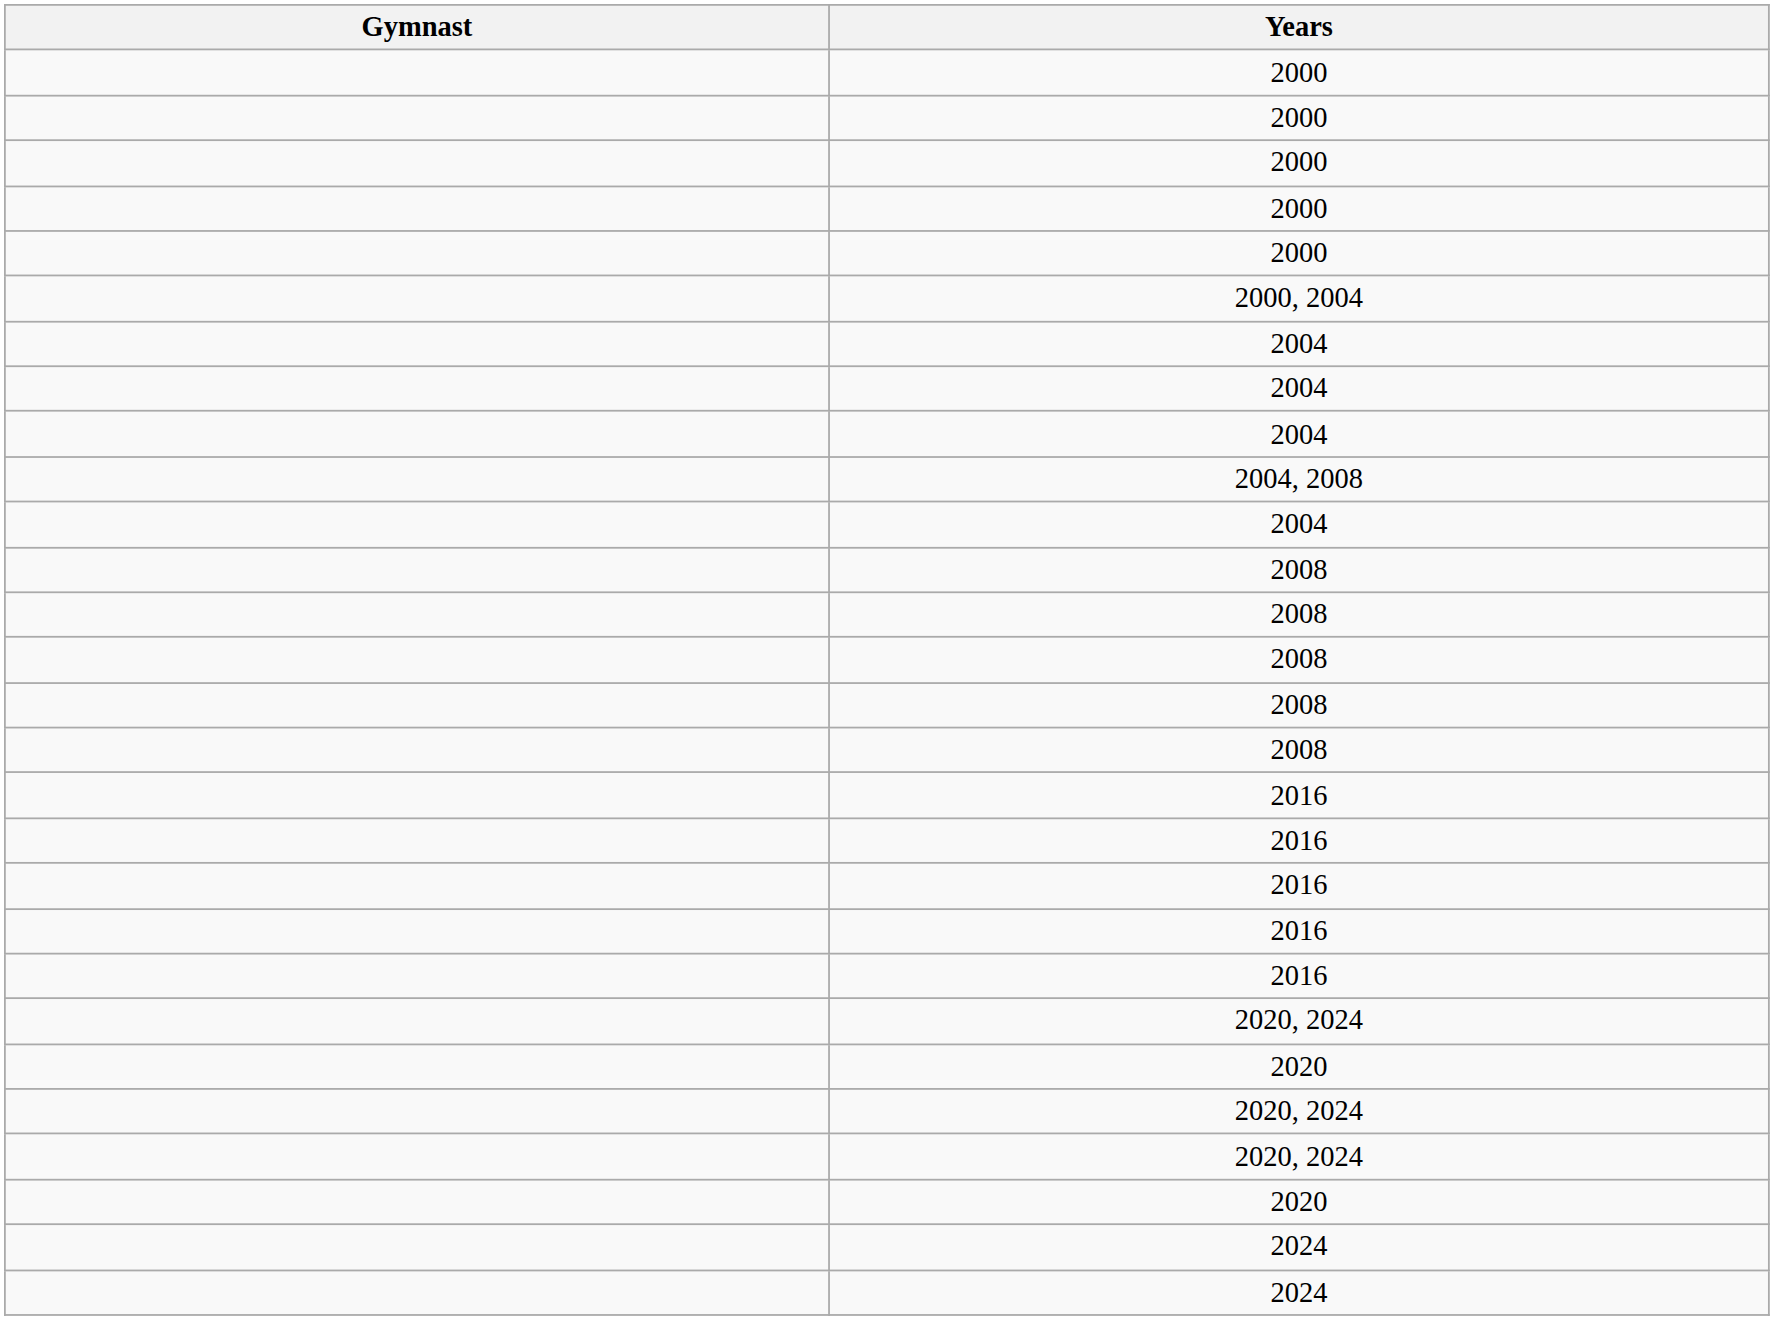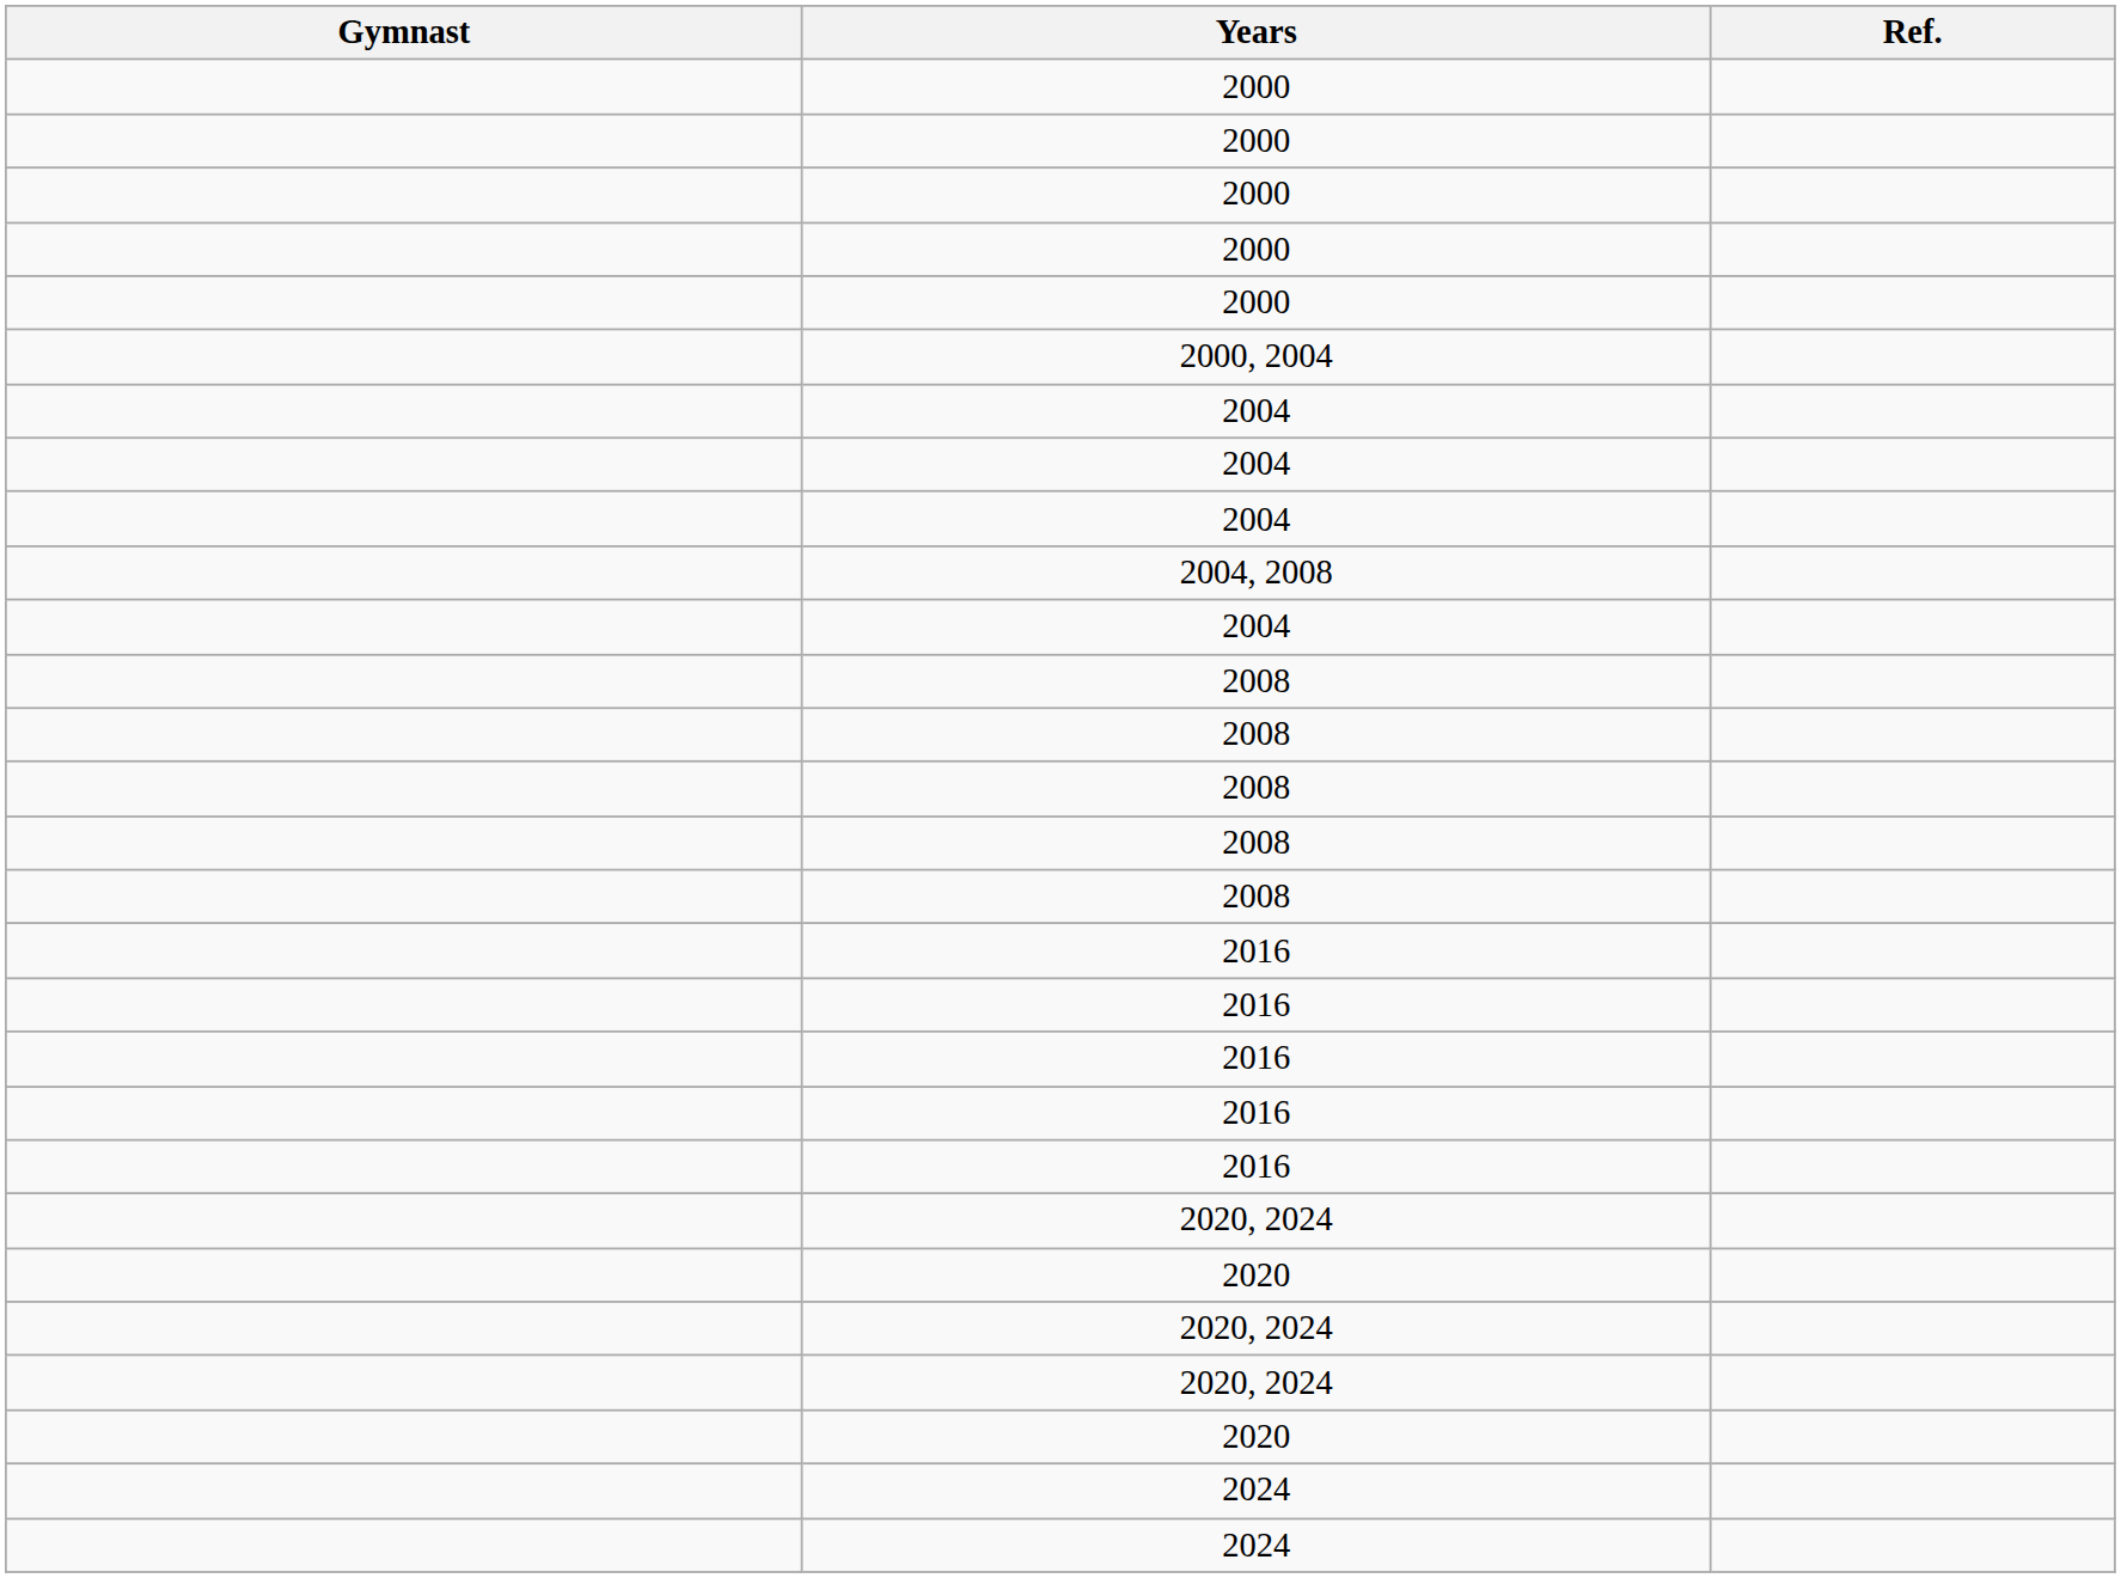 <table class="wikitable sortable" width=50% style="text-align:center;">
 <tr>
 <th>Gymnast</th>
 <th>Years</th>
+<th class="unsortable">Ref.</th>
 </tr>
 <tr>
 <td></td>
 <td>2000</td>
+<td></td>
 </tr>
 <tr>
 <td></td>
 <td>2000</td>
+<td></td>
 </tr>
 <tr>
 <td></td>
 <td>2000</td>
+<td></td>
 </tr>
 <tr>
 <td></td>
 <td>2000</td>
+<td></td>
 </tr>
 <tr>
 <td></td>
 <td>2000</td>
+<td></td>
 </tr>
 <tr>
 <td></td>
 <td>2000, 2004</td>
+<td></td>
 </tr>
 <tr>
 <td></td>
 <td>2004</td>
+<td></td>
 </tr>
 <tr>
 <td></td>
 <td>2004</td>
+<td></td>
 </tr>
 <tr>
 <td></td>
 <td>2004</td>
+<td></td>
 </tr>
 <tr>
 <td></td>
 <td>2004, 2008</td>
+<td></td>
 </tr>
 <tr>
 <td></td>
 <td>2004</td>
+<td></td>
 </tr>
 <tr>
 <td></td>
 <td>2008</td>
+<td></td>
 </tr>
 <tr>
 <td></td>
 <td>2008</td>
+<td></td>
 </tr>
 <tr>
 <td></td>
 <td>2008</td>
+<td></td>
 </tr>
 <tr>
 <td></td>
 <td>2008</td>
+<td></td>
 </tr>
 <tr>
 <td></td>
 <td>2008</td>
+<td></td>
 </tr>
 <tr>
 <td></td>
 <td>2016</td>
+<td></td>
 </tr>
 <tr>
 <td></td>
 <td>2016</td>
+<td></td>
 </tr>
 <tr>
 <td></td>
 <td>2016</td>
+<td></td>
 </tr>
 <tr>
 <td></td>
 <td>2016</td>
+<td></td>
 </tr>
 <tr>
 <td></td>
 <td>2016</td>
+<td></td>
 </tr>
 <tr>
 <td></td>
 <td>2020, 2024</td>
+<td></td>
 </tr>
 <tr>
 <td></td>
 <td>2020</td>
+<td></td>
 </tr>
 <tr>
 <td></td>
 <td>2020, 2024</td>
+<td></td>
 </tr>
 <tr>
 <td></td>
 <td>2020, 2024</td>
+<td></td>
 </tr>
 <tr>
 <td></td>
 <td>2020</td>
+<td></td>
 </tr>
 <tr>
 <td></td>
 <td>2024</td>
+<td></td>
 </tr>
 <tr>
 <td></td>
 <td>2024</td>
+<td></td>
 </tr>
 </table>
